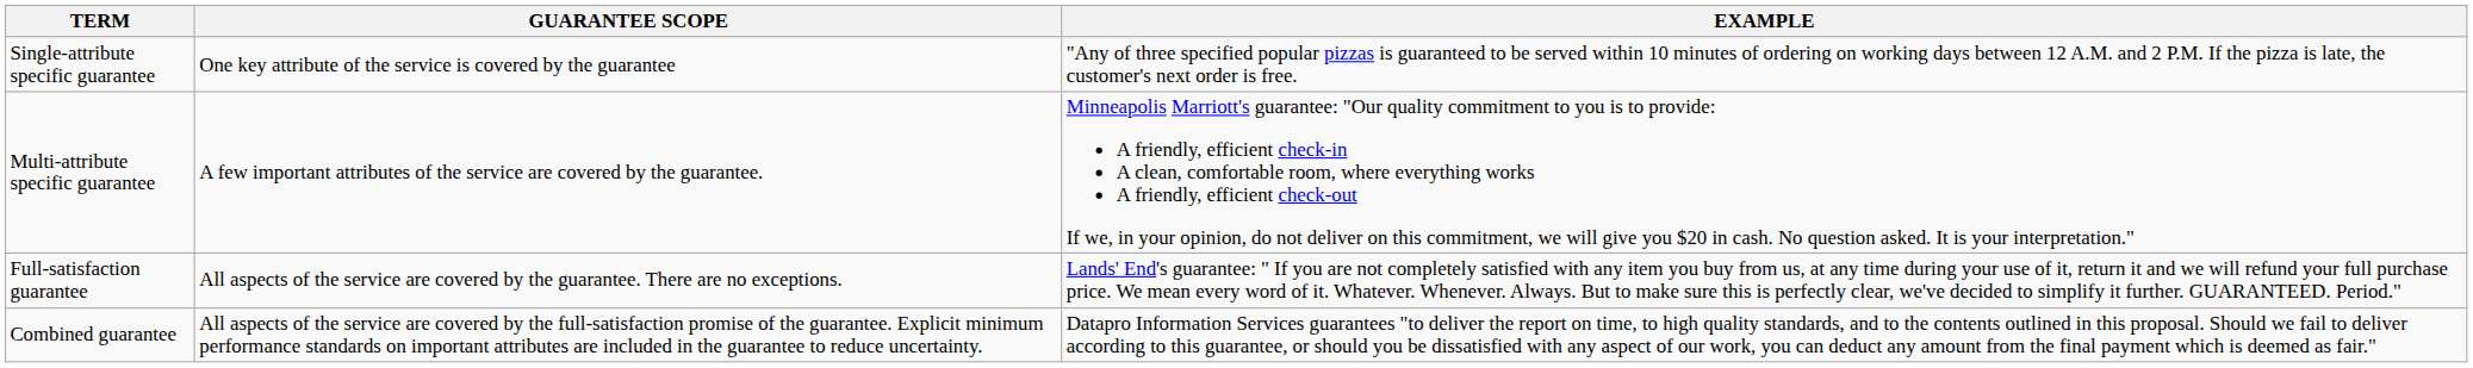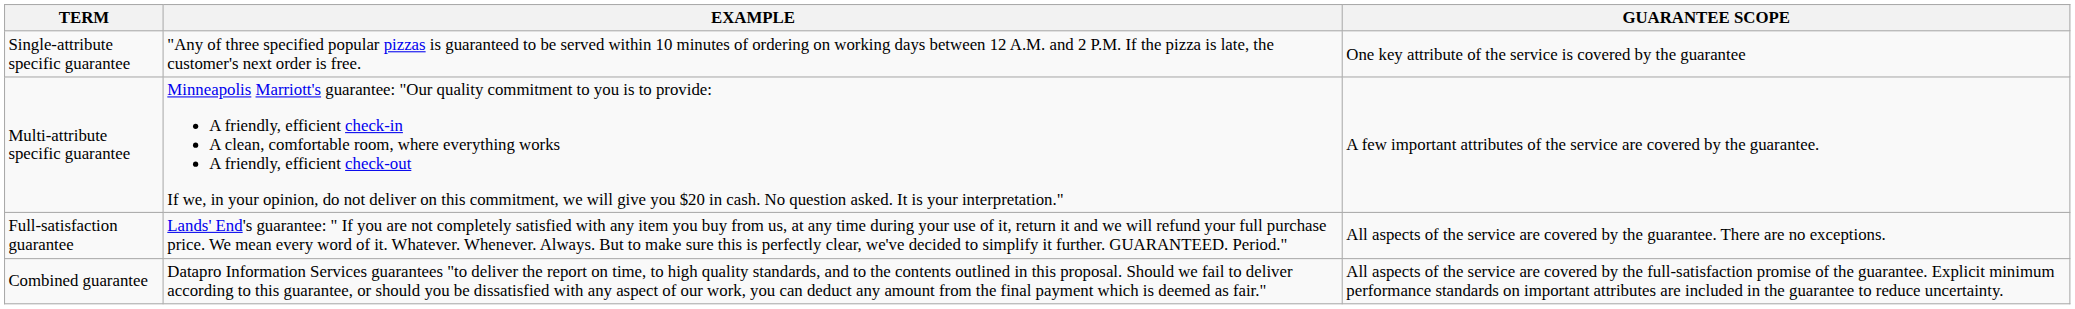 <table class="wikitable">
 <tr>
 <th>TERM</th>
+<th>EXAMPLE</th>
 <th>GUARANTEE SCOPE</th>
-<th>EXAMPLE</th>
 </tr>
 <tr>
 <td>Single-attribute specific guarantee</td>
+<td>"Any of three specified popular <a href='#'>pizzas</a> is guaranteed to be served within 10 minutes of ordering on working days between 12 A.M. and 2 P.M. If the pizza is late, the customer's next order is free.</td>
 <td>One key attribute of the service is covered by the guarantee</td>
-<td>"Any of three specified popular <a href='#'>pizzas</a> is guaranteed to be served within 10 minutes of ordering on working days between 12 A.M. and 2 P.M. If the pizza is late, the customer's next order is free.</td>
 </tr>
 <tr>
 <td>Multi-attribute specific guarantee</td>
+<td><a href='#'>Minneapolis</a> <a href='#'>Marriott's</a> guarantee: "Our quality commitment to you is to provide:<br><ul><li>A friendly, efficient <a href='#'>check-in</a></li><li>A clean, comfortable room, where everything works</li><li>A friendly, efficient <a href='#'>check-out</a></li></ul>If we, in your opinion, do not deliver on this commitment, we will give you $20 in cash. No question asked. It is your interpretation."</td>
 <td>A few important attributes of the service are covered by the guarantee.</td>
-<td><a href='#'>Minneapolis</a> <a href='#'>Marriott's</a> guarantee: "Our quality commitment to you is to provide:<br><ul><li>A friendly, efficient <a href='#'>check-in</a></li><li>A clean, comfortable room, where everything works</li><li>A friendly, efficient <a href='#'>check-out</a></li></ul>If we, in your opinion, do not deliver on this commitment, we will give you $20 in cash. No question asked. It is your interpretation."</td>
 </tr>
 <tr>
 <td>Full-satisfaction guarantee</td>
+<td><a href='#'>Lands' End</a>'s guarantee: " If you are not completely satisfied with any item you buy from us, at any time during your use of it, return it and we will refund your full purchase price. We mean every word of it. Whatever. Whenever. Always. But to make sure this is perfectly clear, we've decided to simplify it further. GUARANTEED. Period."</td>
 <td>All aspects of the service are covered by the guarantee. There are no exceptions.</td>
-<td><a href='#'>Lands' End</a>'s guarantee: " If you are not completely satisfied with any item you buy from us, at any time during your use of it, return it and we will refund your full purchase price. We mean every word of it. Whatever. Whenever. Always. But to make sure this is perfectly clear, we've decided to simplify it further. GUARANTEED. Period."</td>
 </tr>
 <tr>
 <td>Combined guarantee</td>
+<td>Datapro Information Services guarantees "to deliver the report on time, to high quality standards, and to the contents outlined in this proposal. Should we fail to deliver according to this guarantee, or should you be dissatisfied with any aspect of our work, you can deduct any amount from the final payment which is deemed as fair."</td>
 <td>All aspects of the service are covered by the full-satisfaction promise of the guarantee. Explicit minimum performance standards on important attributes are included in the guarantee to reduce uncertainty.</td>
-<td>Datapro Information Services guarantees "to deliver the report on time, to high quality standards, and to the contents outlined in this proposal. Should we fail to deliver according to this guarantee, or should you be dissatisfied with any aspect of our work, you can deduct any amount from the final payment which is deemed as fair."</td>
 </tr>
 </table>
